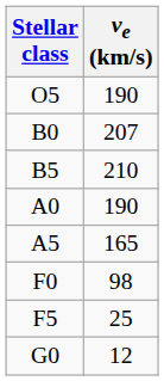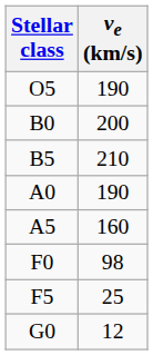 <table class="wikitable" style="float: right;">
 <tr>
 <th><a href='#'>Stellar<br>class</a></th>
 <th><em>v<sub>e</sub></em><br>(km/s)</th>
 </tr>
 <tr>
 <td style="text-align: center;">O5</td>
 <td style="text-align: center;">190</td>
 </tr>
 <tr>
 <td style="text-align: center;">B0</td>
-<td style="text-align: center;">207</td>
+<td style="text-align: center;">200</td>
 </tr>
 <tr>
 <td style="text-align: center;">B5</td>
 <td style="text-align: center;">210</td>
 </tr>
 <tr>
 <td style="text-align: center;">A0</td>
 <td style="text-align: center;">190</td>
 </tr>
 <tr>
 <td style="text-align: center;">A5</td>
-<td style="text-align: center;">165</td>
+<td style="text-align: center;">160</td>
 </tr>
 <tr>
 <td style="text-align: center;">F0</td>
 <td style="text-align: center;">98</td>
 </tr>
 <tr>
 <td style="text-align: center;">F5</td>
 <td style="text-align: center;">25</td>
 </tr>
 <tr>
 <td style="text-align: center;">G0</td>
 <td style="text-align: center;">12</td>
 </tr>
 </table>
